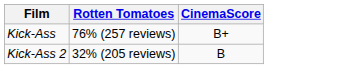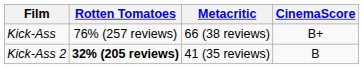 <table class="wikitable" border="1" style="text-align: center;">
 <tr>
 <th>Film</th>
 <th><a href='#'>Rotten Tomatoes</a></th>
+<th><a href='#'>Metacritic</a></th>
 <th><a href='#'>CinemaScore</a></th>
 </tr>
 <tr>
 <td style="text-align:left;"><em>Kick-Ass</em></td>
 <td>76% (257 reviews)</td>
+<td>66 (38 reviews)</td>
 <td>B+</td>
 </tr>
 <tr>
 <td style="text-align:left;"><em>Kick-Ass 2</em></td>
-<td>32% (205 reviews)</td>
+<td><strong>32% (205 reviews)</strong></td>
+<td>41 (35 reviews)</td>
 <td>B</td>
 </tr>
 </table>
